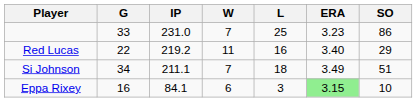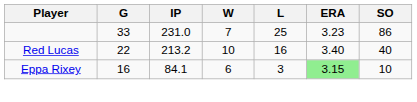 <table class="wikitable sortable">
 <tr>
 <th bgcolor="#DDDDFF" width="16%">Player</th>
 <th bgcolor="#DDDDFF" width="9%">G</th>
 <th bgcolor="#DDDDFF" width="9%">IP</th>
 <th bgcolor="#DDDDFF" width="9%">W</th>
 <th bgcolor="#DDDDFF" width="9%">L</th>
 <th bgcolor="#DDDDFF" width="9%">ERA</th>
 <th bgcolor="#DDDDFF" width="9%">SO</th>
 </tr>
 <tr align="center">
 <td></td>
 <td>33</td>
 <td>231.0</td>
 <td>7</td>
 <td>25</td>
 <td>3.23</td>
 <td>86</td>
 </tr>
 <tr align="center">
 <td><a href='#'>Red Lucas</a></td>
 <td>22</td>
-<td>219.2</td>
-<td>11</td>
+<td>213.2</td>
+<td>10</td>
 <td>16</td>
 <td>3.40</td>
-<td>29</td>
-</tr>
-<tr align=center>
-<td><a href='#'>Si Johnson</a></td>
-<td>34</td>
-<td>211.1</td>
-<td>7</td>
-<td>18</td>
-<td>3.49</td>
-<td>51</td>
+<td>40</td>
 </tr>
 <tr align=center>
 <td><a href='#'>Eppa Rixey</a></td>
 <td>16</td>
 <td>84.1</td>
 <td>6</td>
 <td>3</td>
 <td style="background: lightgreen;">3.15</td>
 <td>10</td>
 </tr>
 </table>
